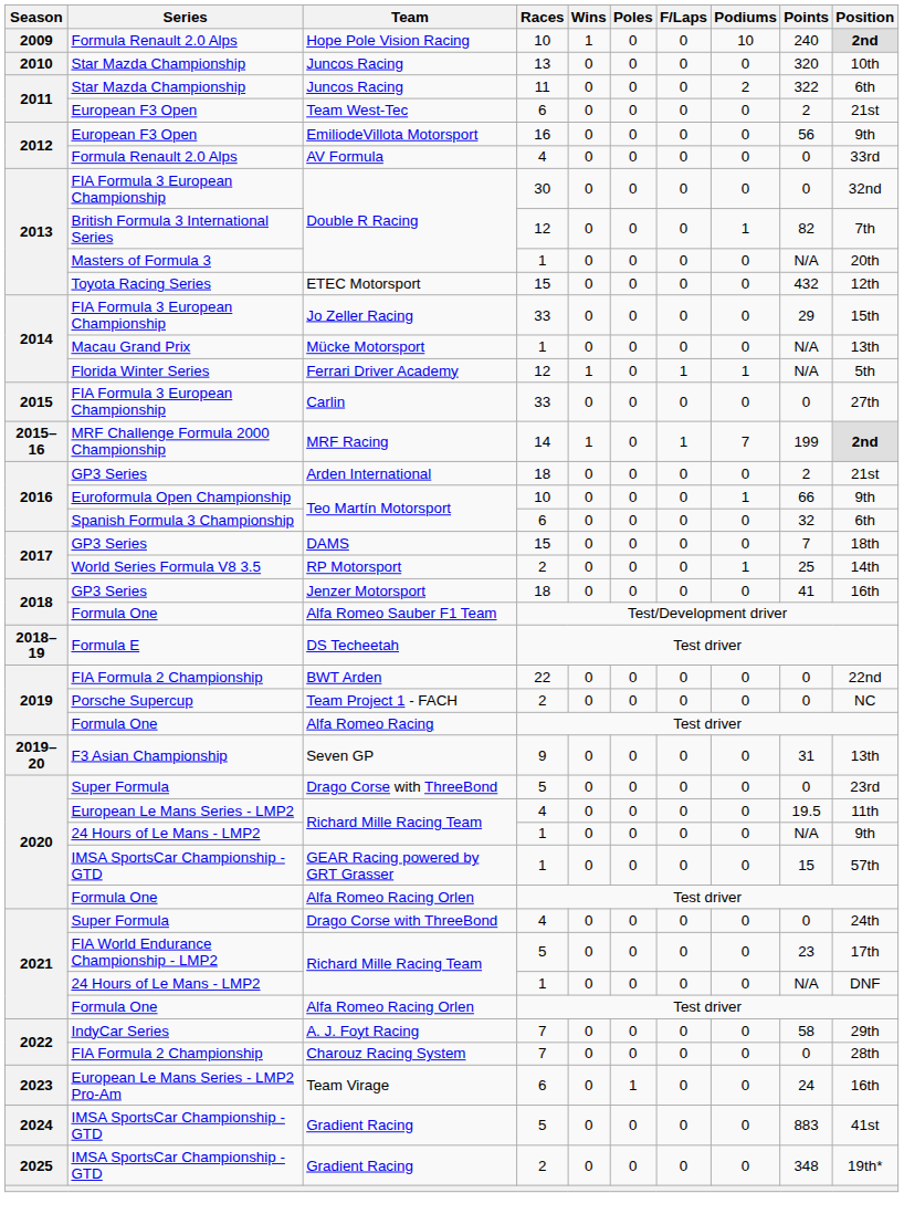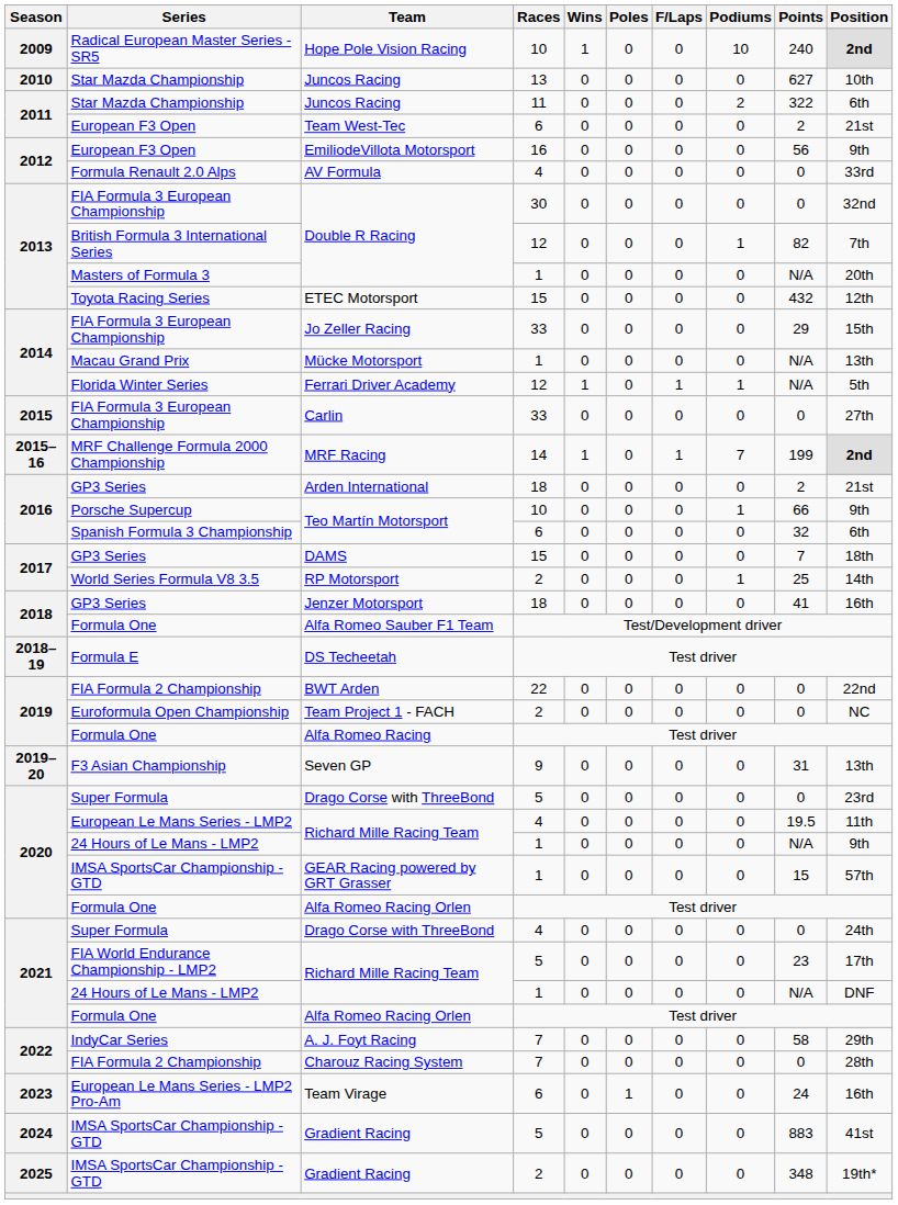 <table class="wikitable" style="font-size: 90%; text-align:center">
 <tr>
 <th scope="col">Season</th>
 <th scope="col">Series</th>
 <th scope="col">Team</th>
 <th scope="col">Races</th>
 <th scope="col">Wins</th>
 <th scope="col">Poles</th>
 <th scope="col">F/Laps</th>
 <th scope="col">Podiums</th>
 <th scope="col">Points</th>
 <th scope="col">Position</th>
 </tr>
 <tr>
 <th>2009</th>
-<td align=left><a href='#'>Formula Renault 2.0 Alps</a></td>
+<td align=left><a href='#'>Radical European Master Series - SR5</a></td>
 <td align=left><a href='#'>Hope Pole Vision Racing</a></td>
 <td>10</td>
 <td>1</td>
 <td>0</td>
 <td>0</td>
 <td>10</td>
 <td>240</td>
 <td style="background:#DFDFDF;"><strong>2nd</strong></td>
 </tr>
 <tr>
 <th>2010</th>
 <td align=left><a href='#'>Star Mazda Championship</a></td>
 <td align=left><a href='#'>Juncos Racing</a></td>
 <td>13</td>
 <td>0</td>
 <td>0</td>
 <td>0</td>
 <td>0</td>
-<td>320</td>
+<td>627</td>
 <td>10th</td>
 </tr>
 <tr>
 <th rowspan=2>2011</th>
 <td align=left><a href='#'>Star Mazda Championship</a></td>
 <td align=left><a href='#'>Juncos Racing</a></td>
 <td>11</td>
 <td>0</td>
 <td>0</td>
 <td>0</td>
 <td>2</td>
 <td>322</td>
 <td>6th</td>
 </tr>
 <tr>
 <td align=left><a href='#'>European F3 Open</a></td>
 <td align=left><a href='#'>Team West-Tec</a></td>
 <td>6</td>
 <td>0</td>
 <td>0</td>
 <td>0</td>
 <td>0</td>
 <td>2</td>
 <td>21st</td>
 </tr>
 <tr>
 <th rowspan=2>2012</th>
 <td align=left><a href='#'>European F3 Open</a></td>
 <td align=left><a href='#'>EmiliodeVillota Motorsport</a></td>
 <td>16</td>
 <td>0</td>
 <td>0</td>
 <td>0</td>
 <td>0</td>
 <td>56</td>
 <td>9th</td>
 </tr>
 <tr>
 <td align=left><a href='#'>Formula Renault 2.0 Alps</a></td>
 <td align=left><a href='#'>AV Formula</a></td>
 <td>4</td>
 <td>0</td>
 <td>0</td>
 <td>0</td>
 <td>0</td>
 <td>0</td>
 <td>33rd</td>
 </tr>
 <tr>
 <th rowspan=4>2013</th>
 <td align=left><a href='#'>FIA Formula 3 European Championship</a></td>
 <td align=left rowspan=3><a href='#'>Double R Racing</a></td>
 <td>30</td>
 <td>0</td>
 <td>0</td>
 <td>0</td>
 <td>0</td>
 <td>0</td>
 <td>32nd</td>
 </tr>
 <tr>
 <td align=left><a href='#'>British Formula 3 International Series</a></td>
 <td>12</td>
 <td>0</td>
 <td>0</td>
 <td>0</td>
 <td>1</td>
 <td>82</td>
 <td>7th</td>
 </tr>
 <tr>
 <td align=left><a href='#'>Masters of Formula 3</a></td>
 <td>1</td>
 <td>0</td>
 <td>0</td>
 <td>0</td>
 <td>0</td>
 <td>N/A</td>
 <td>20th</td>
 </tr>
 <tr>
 <td align=left><a href='#'>Toyota Racing Series</a></td>
 <td align=left>ETEC Motorsport</td>
 <td>15</td>
 <td>0</td>
 <td>0</td>
 <td>0</td>
 <td>0</td>
 <td>432</td>
 <td>12th</td>
 </tr>
 <tr>
 <th rowspan=3>2014</th>
 <td align=left><a href='#'>FIA Formula 3 European Championship</a></td>
 <td align=left><a href='#'>Jo Zeller Racing</a></td>
 <td>33</td>
 <td>0</td>
 <td>0</td>
 <td>0</td>
 <td>0</td>
 <td>29</td>
 <td>15th</td>
 </tr>
 <tr>
 <td align=left><a href='#'>Macau Grand Prix</a></td>
 <td align=left><a href='#'>Mücke Motorsport</a></td>
 <td>1</td>
 <td>0</td>
 <td>0</td>
 <td>0</td>
 <td>0</td>
 <td>N/A</td>
 <td>13th</td>
 </tr>
 <tr>
 <td align=left><a href='#'>Florida Winter Series</a></td>
 <td align=left><a href='#'>Ferrari Driver Academy</a></td>
 <td>12</td>
 <td>1</td>
 <td>0</td>
 <td>1</td>
 <td>1</td>
 <td>N/A</td>
 <td>5th</td>
 </tr>
 <tr>
 <th>2015</th>
 <td align=left><a href='#'>FIA Formula 3 European Championship</a></td>
 <td align=left><a href='#'>Carlin</a></td>
 <td>33</td>
 <td>0</td>
 <td>0</td>
 <td>0</td>
 <td>0</td>
 <td>0</td>
 <td>27th</td>
 </tr>
 <tr>
 <th>2015–16</th>
 <td align=left><a href='#'>MRF Challenge Formula 2000 Championship</a></td>
 <td align=left><a href='#'>MRF Racing</a></td>
 <td>14</td>
 <td>1</td>
 <td>0</td>
 <td>1</td>
 <td>7</td>
 <td>199</td>
 <td style="background:#DFDFDF;"><strong>2nd</strong></td>
 </tr>
 <tr>
 <th rowspan=3>2016</th>
 <td align=left><a href='#'>GP3 Series</a></td>
 <td align=left><a href='#'>Arden International</a></td>
 <td>18</td>
 <td>0</td>
 <td>0</td>
 <td>0</td>
 <td>0</td>
 <td>2</td>
 <td>21st</td>
 </tr>
 <tr>
-<td align=left><a href='#'>Euroformula Open Championship</a></td>
+<td align=left><a href='#'>Porsche Supercup</a></td>
 <td align=left rowspan=2><a href='#'>Teo Martín Motorsport</a></td>
 <td>10</td>
 <td>0</td>
 <td>0</td>
 <td>0</td>
 <td>1</td>
 <td>66</td>
 <td>9th</td>
 </tr>
 <tr>
 <td align=left><a href='#'>Spanish Formula 3 Championship</a></td>
 <td>6</td>
 <td>0</td>
 <td>0</td>
 <td>0</td>
 <td>0</td>
 <td>32</td>
 <td>6th</td>
 </tr>
 <tr>
 <th rowspan=2>2017</th>
 <td align=left><a href='#'>GP3 Series</a></td>
 <td align=left><a href='#'>DAMS</a></td>
 <td>15</td>
 <td>0</td>
 <td>0</td>
 <td>0</td>
 <td>0</td>
 <td>7</td>
 <td>18th</td>
 </tr>
 <tr>
 <td align=left><a href='#'>World Series Formula V8 3.5</a></td>
 <td align=left><a href='#'>RP Motorsport</a></td>
 <td>2</td>
 <td>0</td>
 <td>0</td>
 <td>0</td>
 <td>1</td>
 <td>25</td>
 <td>14th</td>
 </tr>
 <tr>
 <th rowspan=2>2018</th>
 <td align=left><a href='#'>GP3 Series</a></td>
 <td align=left><a href='#'>Jenzer Motorsport</a></td>
 <td>18</td>
 <td>0</td>
 <td>0</td>
 <td>0</td>
 <td>0</td>
 <td>41</td>
 <td>16th</td>
 </tr>
 <tr>
 <td align=left><a href='#'>Formula One</a></td>
 <td align=left><a href='#'>Alfa Romeo Sauber F1 Team</a></td>
 <td colspan="7">Test/Development driver</td>
 </tr>
 <tr>
 <th>2018–19</th>
 <td align=left><a href='#'>Formula E</a></td>
 <td align=left><a href='#'>DS Techeetah</a></td>
 <td colspan="7">Test driver</td>
 </tr>
 <tr>
 <th rowspan=3>2019</th>
 <td align=left><a href='#'>FIA Formula 2 Championship</a></td>
 <td align=left><a href='#'>BWT Arden</a></td>
 <td>22</td>
 <td>0</td>
 <td>0</td>
 <td>0</td>
 <td>0</td>
 <td>0</td>
 <td>22nd</td>
 </tr>
 <tr>
-<td align=left><a href='#'>Porsche Supercup</a></td>
+<td align=left><a href='#'>Euroformula Open Championship</a></td>
 <td align=left><a href='#'>Team Project 1</a> - FACH</td>
 <td>2</td>
 <td>0</td>
 <td>0</td>
 <td>0</td>
 <td>0</td>
 <td>0</td>
 <td>NC</td>
 </tr>
 <tr>
 <td align=left><a href='#'>Formula One</a></td>
 <td align=left><a href='#'>Alfa Romeo Racing</a></td>
 <td colspan="7">Test driver</td>
 </tr>
 <tr>
 <th>2019–20</th>
 <td align=left><a href='#'>F3 Asian Championship</a></td>
 <td align=left>Seven GP</td>
 <td>9</td>
 <td>0</td>
 <td>0</td>
 <td>0</td>
 <td>0</td>
 <td>31</td>
 <td>13th</td>
 </tr>
 <tr>
 <th rowspan=5>2020</th>
 <td align=left><a href='#'>Super Formula</a></td>
 <td align=left><a href='#'>Drago Corse</a> with <a href='#'>ThreeBond</a></td>
 <td>5</td>
 <td>0</td>
 <td>0</td>
 <td>0</td>
 <td>0</td>
 <td>0</td>
 <td>23rd</td>
 </tr>
 <tr>
 <td align=left><a href='#'>European Le Mans Series - LMP2</a></td>
 <td rowspan=2 align=left><a href='#'>Richard Mille Racing Team</a></td>
 <td>4</td>
 <td>0</td>
 <td>0</td>
 <td>0</td>
 <td>0</td>
 <td>19.5</td>
 <td>11th</td>
 </tr>
 <tr>
 <td align=left><a href='#'>24 Hours of Le Mans - LMP2</a></td>
 <td>1</td>
 <td>0</td>
 <td>0</td>
 <td>0</td>
 <td>0</td>
 <td>N/A</td>
 <td>9th</td>
 </tr>
 <tr>
 <td align=left><a href='#'>IMSA SportsCar Championship - GTD</a></td>
 <td align=left><a href='#'>GEAR Racing powered by GRT Grasser</a></td>
 <td>1</td>
 <td>0</td>
 <td>0</td>
 <td>0</td>
 <td>0</td>
 <td>15</td>
 <td>57th</td>
 </tr>
 <tr>
 <td align=left><a href='#'>Formula One</a></td>
 <td align=left><a href='#'>Alfa Romeo Racing Orlen</a></td>
 <td colspan="7">Test driver</td>
 </tr>
 <tr>
 <th rowspan=4>2021</th>
 <td align=left><a href='#'>Super Formula</a></td>
 <td align=left><a href='#'>Drago Corse with ThreeBond</a></td>
 <td>4</td>
 <td>0</td>
 <td>0</td>
 <td>0</td>
 <td>0</td>
 <td>0</td>
 <td>24th</td>
 </tr>
 <tr>
 <td align=left><a href='#'>FIA World Endurance Championship - LMP2</a></td>
 <td align=left rowspan=2><a href='#'>Richard Mille Racing Team</a></td>
 <td>5</td>
 <td>0</td>
 <td>0</td>
 <td>0</td>
 <td>0</td>
 <td>23</td>
 <td>17th</td>
 </tr>
 <tr>
 <td align=left><a href='#'>24 Hours of Le Mans - LMP2</a></td>
 <td>1</td>
 <td>0</td>
 <td>0</td>
 <td>0</td>
 <td>0</td>
 <td>N/A</td>
 <td>DNF</td>
 </tr>
 <tr>
 <td align=left><a href='#'>Formula One</a></td>
 <td align=left><a href='#'>Alfa Romeo Racing Orlen</a></td>
 <td colspan="7">Test driver</td>
 </tr>
 <tr>
 <th rowspan="2">2022</th>
 <td align=left><a href='#'>IndyCar Series</a></td>
 <td align=left><a href='#'>A. J. Foyt Racing</a></td>
 <td>7</td>
 <td>0</td>
 <td>0</td>
 <td>0</td>
 <td>0</td>
 <td>58</td>
 <td>29th</td>
 </tr>
 <tr>
 <td align=left><a href='#'>FIA Formula 2 Championship</a></td>
 <td align=left><a href='#'>Charouz Racing System</a></td>
 <td>7</td>
 <td>0</td>
 <td>0</td>
 <td>0</td>
 <td>0</td>
 <td>0</td>
 <td>28th</td>
 </tr>
 <tr>
 <th>2023</th>
 <td align=left><a href='#'>European Le Mans Series - LMP2 Pro-Am</a></td>
 <td align=left>Team Virage</td>
 <td>6</td>
 <td>0</td>
 <td>1</td>
 <td>0</td>
 <td>0</td>
 <td>24</td>
 <td>16th</td>
 </tr>
 <tr>
 <th>2024</th>
 <td align=left><a href='#'>IMSA SportsCar Championship - GTD</a></td>
 <td align=left><a href='#'>Gradient Racing</a></td>
 <td>5</td>
 <td>0</td>
 <td>0</td>
 <td>0</td>
 <td>0</td>
 <td>883</td>
 <td>41st</td>
 </tr>
 <tr>
 <th>2025</th>
 <td align=left><a href='#'>IMSA SportsCar Championship - GTD</a></td>
 <td align=left><a href='#'>Gradient Racing</a></td>
 <td>2</td>
 <td>0</td>
 <td>0</td>
 <td>0</td>
 <td>0</td>
 <td>348</td>
 <td>19th*</td>
 </tr>
 <tr>
 <th colspan="10"></th>
 </tr>
 </table>
